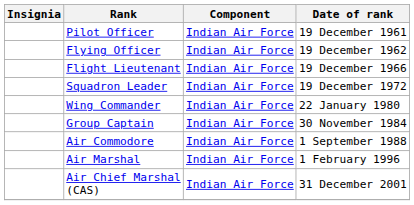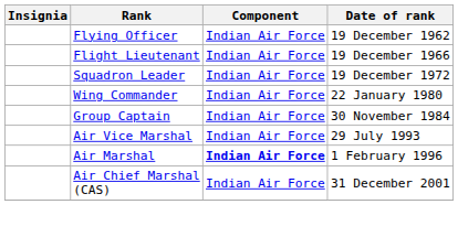 <table class="wikitable" style="background:white">
 <tr>
 <th>Insignia</th>
 <th>Rank</th>
 <th>Component</th>
 <th>Date of rank</th>
-</tr>
-<tr>
-<td align="center"></td>
-<td><a href='#'>Pilot Officer</a></td>
-<td><a href='#'>Indian Air Force</a></td>
-<td>19 December 1961</td>
 </tr>
 <tr>
 <td align="center"></td>
 <td><a href='#'>Flying Officer</a></td>
 <td><a href='#'>Indian Air Force</a></td>
 <td>19 December 1962</td>
 </tr>
 <tr>
 <td align="center"></td>
 <td><a href='#'>Flight Lieutenant</a></td>
 <td><a href='#'>Indian Air Force</a></td>
 <td>19 December 1966</td>
 </tr>
 <tr>
 <td align="center"></td>
 <td><a href='#'>Squadron Leader</a></td>
 <td><a href='#'>Indian Air Force</a></td>
 <td>19 December 1972</td>
 </tr>
 <tr>
 <td align="center"></td>
 <td><a href='#'>Wing Commander</a></td>
 <td><a href='#'>Indian Air Force</a></td>
 <td>22 January 1980</td>
 </tr>
 <tr>
 <td align="center"></td>
 <td><a href='#'>Group Captain</a></td>
 <td><a href='#'>Indian Air Force</a></td>
 <td>30 November 1984</td>
 </tr>
 <tr>
 <td align="center"></td>
-<td><a href='#'>Air Commodore</a></td>
+<td><a href='#'>Air Vice Marshal</a></td>
 <td><a href='#'>Indian Air Force</a></td>
-<td>1 September 1988</td>
+<td>29 July 1993</td>
 </tr>
 <tr>
 <td align="center"></td>
 <td><a href='#'>Air Marshal</a></td>
-<td><a href='#'>Indian Air Force</a></td>
+<td><strong><a href='#'>Indian Air Force</a></strong></td>
 <td>1 February 1996</td>
 </tr>
 <tr>
 <td align="center"></td>
 <td><a href='#'>Air Chief Marshal</a><br>(CAS)</td>
 <td><a href='#'>Indian Air Force</a></td>
 <td>31 December 2001</td>
 </tr>
 <tr>
 </tr>
 </table>
